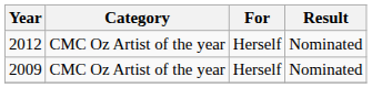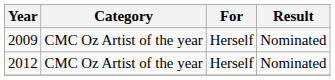 <table class="wikitable">
 <tr>
 <th align="center">Year</th>
 <th align="center">Category</th>
 <th align="center">For</th>
 <th align="center">Result</th>
 </tr>
 <tr>
-<td align="left">2012</td>
+<td align="left">2009</td>
 <td align="left">CMC Oz Artist of the year</td>
 <td align="left">Herself</td>
 <td align="left">Nominated</td>
 </tr>
 <tr>
-<td align="left">2009</td>
+<td align="left">2012</td>
 <td align="left">CMC Oz Artist of the year</td>
 <td align="left">Herself</td>
 <td align="left">Nominated</td>
 </tr>
 <tr>
 </tr>
 </table>
